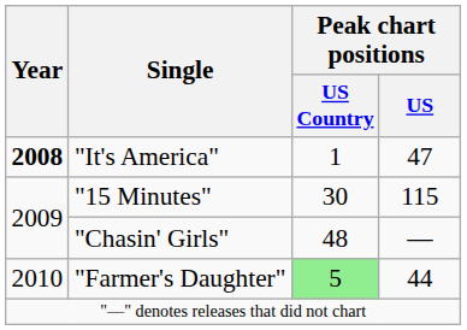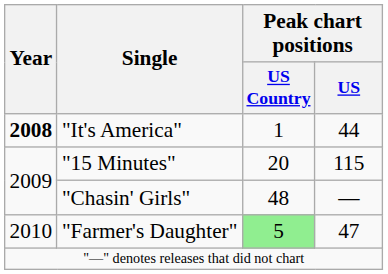 <table class="wikitable" style="text-align:center;">
 <tr>
 <th rowspan="2">Year</th>
 <th rowspan="2">Single</th>
 <th colspan="2">Peak chart<br>positions</th>
 </tr>
 <tr style="font-size:smaller;">
 <th style="width:45px;"><a href='#'>US Country</a></th>
 <th style="width:45px;"><a href='#'>US</a></th>
 </tr>
 <tr>
 <td><strong>2008</strong></td>
 <td style="text-align:left;">"It's America"</td>
 <td>1</td>
-<td>47</td>
+<td>44</td>
 </tr>
 <tr>
 <td rowspan="2">2009</td>
 <td style="text-align:left;">"15 Minutes"</td>
-<td>30</td>
+<td>20</td>
 <td>115</td>
 </tr>
 <tr>
 <td style="text-align:left;">"Chasin' Girls"</td>
 <td>48</td>
 <td>—</td>
 </tr>
 <tr>
 <td>2010</td>
 <td style="text-align:left;">"Farmer's Daughter"</td>
 <td style="background: lightgreen;">5</td>
-<td>44</td>
+<td>47</td>
 </tr>
 <tr>
 <td colspan="10" style="font-size:8pt">"—" denotes releases that did not chart</td>
 </tr>
 </table>
